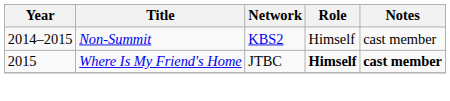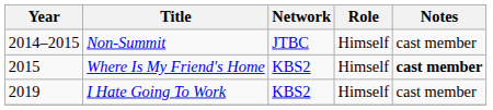 <table class="wikitable sortable">
 <tr>
 <th>Year</th>
 <th>Title</th>
 <th>Network</th>
 <th>Role</th>
 <th>Notes</th>
 </tr>
 <tr>
 <td>2014–2015</td>
 <td><em><a href='#'>Non-Summit</a></em></td>
-<td><a href='#'>KBS2</a></td>
+<td><a href='#'>JTBC</a></td>
 <td>Himself</td>
 <td>cast member</td>
 </tr>
 <tr>
 <td>2015</td>
 <td><em><a href='#'>Where Is My Friend's Home</a></em></td>
-<td>JTBC</td>
-<td><strong>Himself</strong></td>
+<td><a href='#'>KBS2</a></td>
+<td>Himself</td>
 <td><strong>cast member</strong></td>
+</tr>
+<tr>
+<td>2019</td>
+<td><em><a href='#'>I Hate Going To Work</a></em></td>
+<td><a href='#'>KBS2</a></td>
+<td>Himself</td>
+<td>cast member</td>
 </tr>
 <tr>
 </tr>
 </table>
